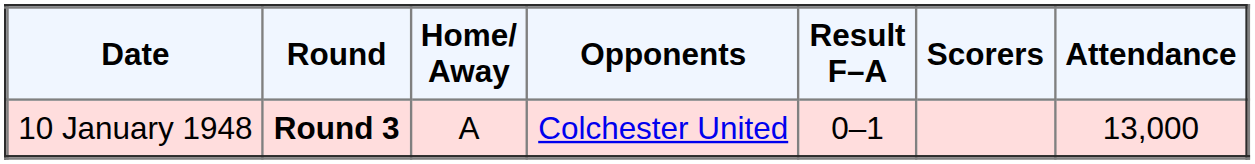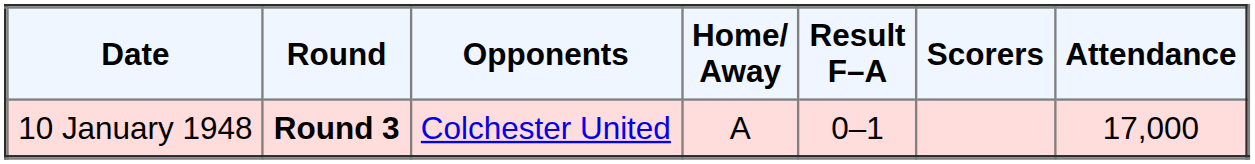 <table border="2" cellpadding="4" style="border-collapse:collapse; text-align:center; font-size:smaller;">
 <tr style="background:#f0f6ff;">
 <th><strong>Date</strong></th>
 <th><strong>Round</strong></th>
+<th><strong>Opponents</strong></th>
 <th><strong>Home/<br>Away</strong></th>
-<th><strong>Opponents</strong></th>
 <th><strong>Result<br>F–A</strong></th>
 <th><strong>Scorers</strong></th>
 <th><strong>Attendance</strong></th>
 </tr>
 <tr bgcolor="#ffdddd">
 <td>10 January 1948</td>
 <td><strong>Round 3</strong></td>
+<td><a href='#'>Colchester United</a></td>
 <td>A</td>
-<td><a href='#'>Colchester United</a></td>
 <td>0–1</td>
 <td></td>
-<td>13,000</td>
+<td>17,000</td>
 </tr>
 </table>
